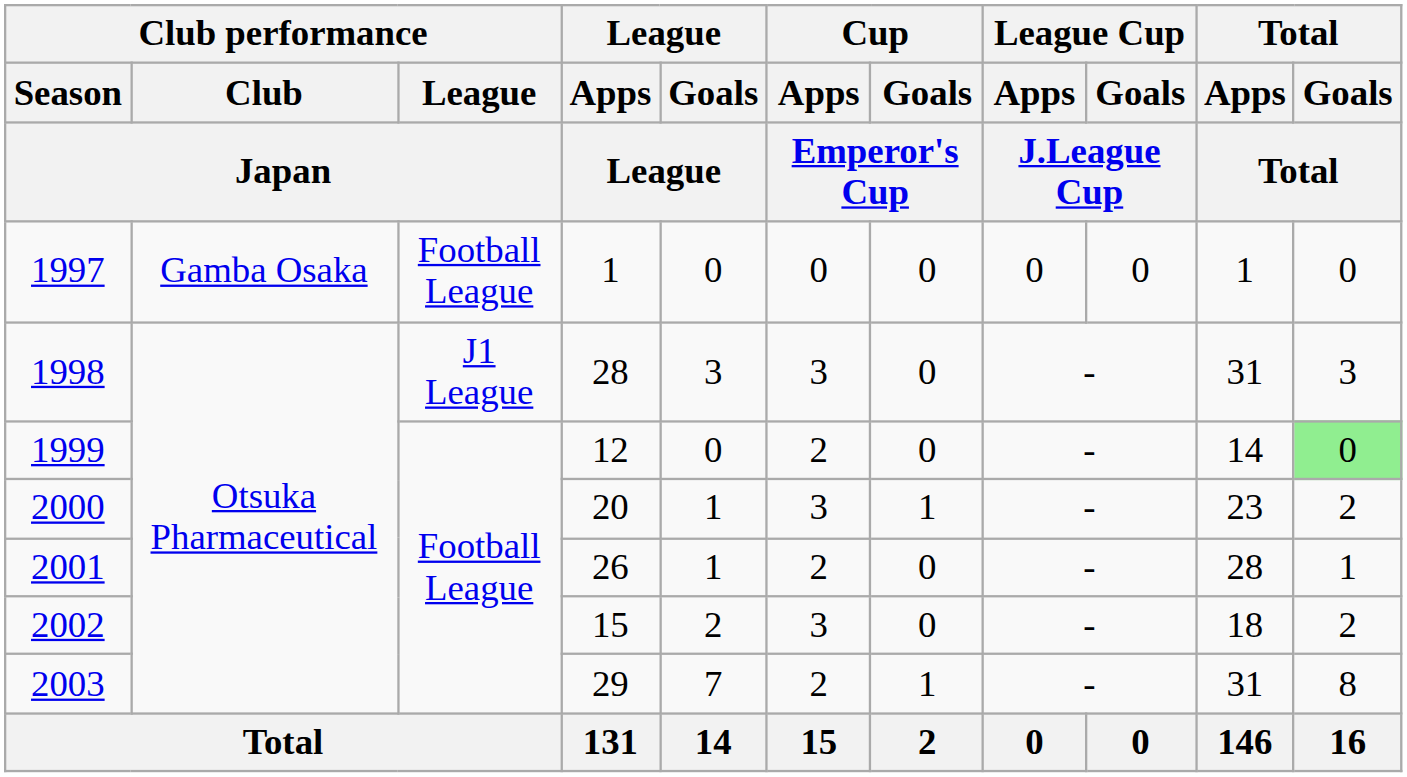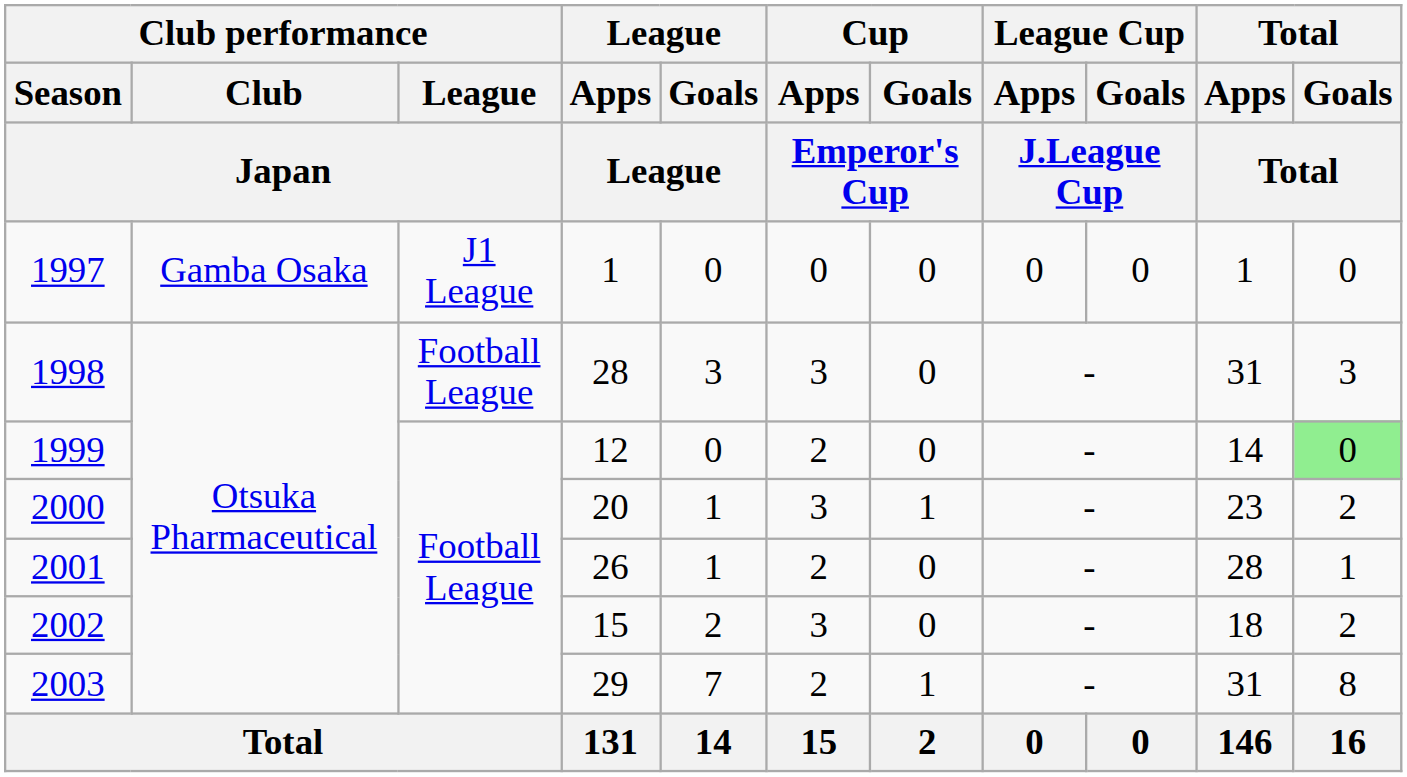 <table class="wikitable" style="text-align:center;">
 <tr>
 <th colspan=3>Club performance</th>
 <th colspan=2>League</th>
 <th colspan=2>Cup</th>
 <th colspan=2>League Cup</th>
 <th colspan=2>Total</th>
 </tr>
 <tr>
 <th>Season</th>
 <th>Club</th>
 <th>League</th>
 <th>Apps</th>
 <th>Goals</th>
 <th>Apps</th>
 <th>Goals</th>
 <th>Apps</th>
 <th>Goals</th>
 <th>Apps</th>
 <th>Goals</th>
 </tr>
 <tr>
 <th colspan=3>Japan</th>
 <th colspan=2>League</th>
 <th colspan=2><a href='#'>Emperor's Cup</a></th>
 <th colspan=2><a href='#'>J.League Cup</a></th>
 <th colspan=2>Total</th>
 </tr>
 <tr>
 <td><a href='#'>1997</a></td>
 <td><a href='#'>Gamba Osaka</a></td>
-<td><a href='#'>Football League</a></td>
+<td><a href='#'>J1 League</a></td>
 <td>1</td>
 <td>0</td>
 <td>0</td>
 <td>0</td>
 <td>0</td>
 <td>0</td>
 <td>1</td>
 <td>0</td>
 </tr>
 <tr>
 <td><a href='#'>1998</a></td>
 <td rowspan="6"><a href='#'>Otsuka Pharmaceutical</a></td>
-<td><a href='#'>J1 League</a></td>
+<td><a href='#'>Football League</a></td>
 <td>28</td>
 <td>3</td>
 <td>3</td>
 <td>0</td>
 <td colspan="2">-</td>
 <td>31</td>
 <td>3</td>
 </tr>
 <tr>
 <td><a href='#'>1999</a></td>
 <td rowspan="5"><a href='#'>Football League</a></td>
 <td>12</td>
 <td>0</td>
 <td>2</td>
 <td>0</td>
 <td colspan="2">-</td>
 <td>14</td>
 <td style="background: lightgreen;">0</td>
 </tr>
 <tr>
 <td><a href='#'>2000</a></td>
 <td>20</td>
 <td>1</td>
 <td>3</td>
 <td>1</td>
 <td colspan="2">-</td>
 <td>23</td>
 <td>2</td>
 </tr>
 <tr>
 <td><a href='#'>2001</a></td>
 <td>26</td>
 <td>1</td>
 <td>2</td>
 <td>0</td>
 <td colspan="2">-</td>
 <td>28</td>
 <td>1</td>
 </tr>
 <tr>
 <td><a href='#'>2002</a></td>
 <td>15</td>
 <td>2</td>
 <td>3</td>
 <td>0</td>
 <td colspan="2">-</td>
 <td>18</td>
 <td>2</td>
 </tr>
 <tr>
 <td><a href='#'>2003</a></td>
 <td>29</td>
 <td>7</td>
 <td>2</td>
 <td>1</td>
 <td colspan="2">-</td>
 <td>31</td>
 <td>8</td>
 </tr>
 <tr>
 <th colspan=3>Total</th>
 <th>131</th>
 <th>14</th>
 <th>15</th>
 <th>2</th>
 <th>0</th>
 <th>0</th>
 <th>146</th>
 <th>16</th>
 </tr>
 </table>
